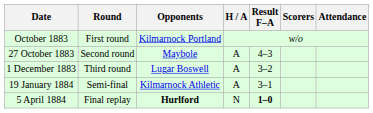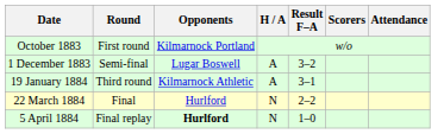 <table class="wikitable" style="text-align:center">
 <tr>
 <th>Date</th>
 <th>Round</th>
 <th>Opponents</th>
 <th>H / A</th>
 <th>Result<br>F–A</th>
 <th>Scorers</th>
 <th>Attendance</th>
 </tr>
 <tr bgcolor=#ddffdd>
 <td>October 1883</td>
 <td>First round</td>
 <td><a href='#'>Kilmarnock Portland</a></td>
 <td colspan="4"><em>w/o</em></td>
 </tr>
 <tr bgcolor=#ddffdd>
-<td>27 October 1883</td>
-<td>Second round</td>
-<td><a href='#'>Maybole</a></td>
-<td>A</td>
-<td>4–3</td>
-<td></td>
-<td></td>
-</tr>
-<tr bgcolor=#ddffdd>
 <td>1 December 1883</td>
-<td>Third round</td>
+<td>Semi-final</td>
 <td><a href='#'>Lugar Boswell</a></td>
 <td>A</td>
 <td>3–2</td>
 <td></td>
 <td></td>
 </tr>
 <tr bgcolor=#ddffdd>
 <td>19 January 1884</td>
-<td>Semi-final</td>
+<td>Third round</td>
 <td><a href='#'>Kilmarnock Athletic</a></td>
 <td>A</td>
 <td>3–1</td>
+<td></td>
+<td></td>
+</tr>
+<tr bgcolor=#ffffcc>
+<td>22 March 1884</td>
+<td>Final</td>
+<td><a href='#'>Hurlford</a></td>
+<td>N</td>
+<td>2–2</td>
 <td></td>
 <td></td>
 </tr>
 <tr bgcolor=#ddffdd>
 <td>5 April 1884</td>
 <td>Final replay</td>
 <td><strong>Hurlford</strong></td>
 <td>N</td>
-<td><strong>1–0</strong></td>
+<td>1–0</td>
 <td></td>
 <td></td>
 </tr>
 </table>
